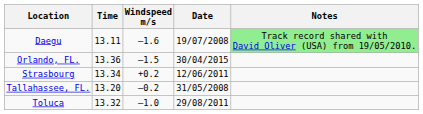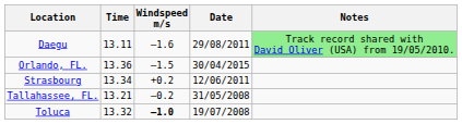 <table class="wikitable" style= "text-align: center">
 <tr>
 <th>Location</th>
 <th>Time</th>
 <th>Windspeed<br>m/s</th>
 <th>Date</th>
 <th>Notes</th>
 </tr>
 <tr>
 <td><a href='#'>Daegu</a></td>
 <td>13.11</td>
 <td>–1.6</td>
-<td>19/07/2008</td>
+<td>29/08/2011</td>
 <td style="background: lightgreen;">Track record shared with<br><a href='#'>David Oliver</a> (USA) from 19/05/2010.</td>
 </tr>
 <tr>
 <td><a href='#'>Orlando, FL.</a></td>
 <td>13.36</td>
 <td>–1.5</td>
 <td>30/04/2015</td>
 <td></td>
 </tr>
 <tr>
 <td><a href='#'>Strasbourg</a></td>
 <td>13.34</td>
 <td>+0.2</td>
 <td>12/06/2011</td>
 <td></td>
 </tr>
 <tr>
 <td><a href='#'>Tallahassee, FL.</a></td>
-<td>13.20</td>
+<td>13.21</td>
 <td>–0.2</td>
 <td>31/05/2008</td>
 <td></td>
 </tr>
 <tr>
 <td><a href='#'>Toluca</a></td>
 <td>13.32</td>
-<td>–1.0</td>
-<td>29/08/2011</td>
+<td><strong>–1.0</strong></td>
+<td>19/07/2008</td>
 <td></td>
 </tr>
 </table>
